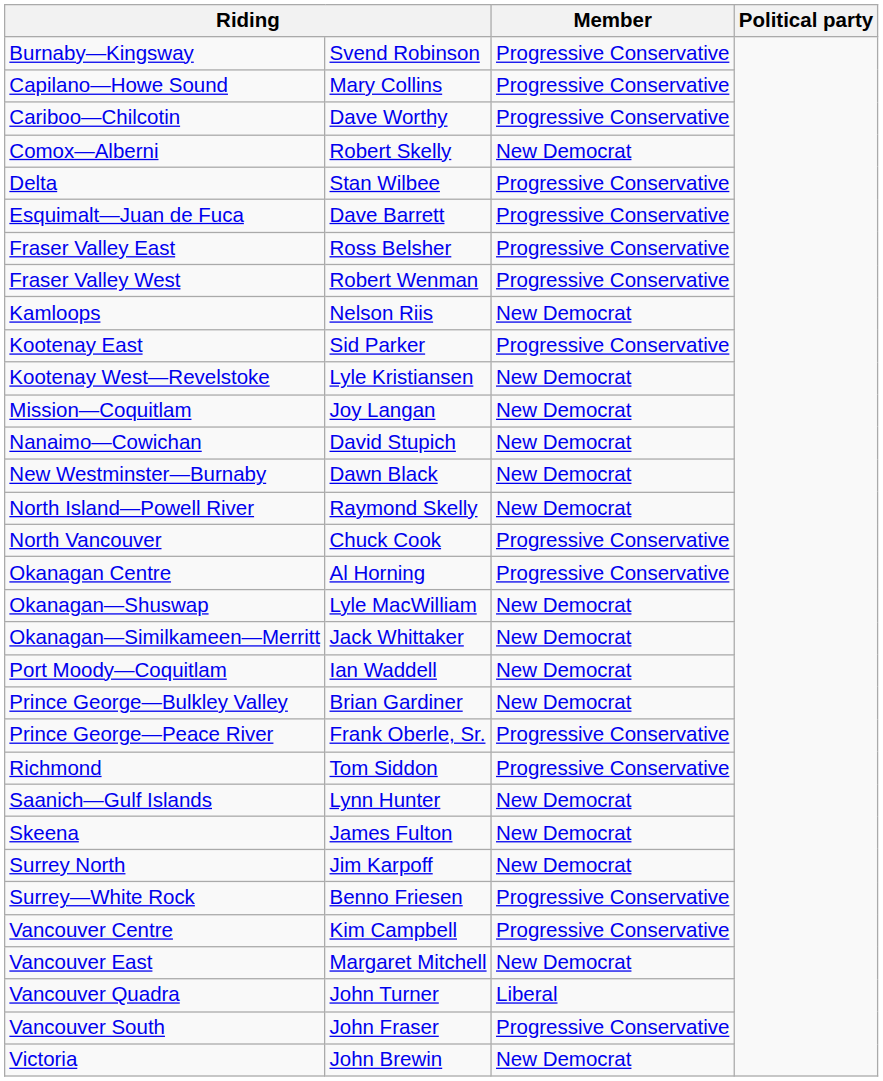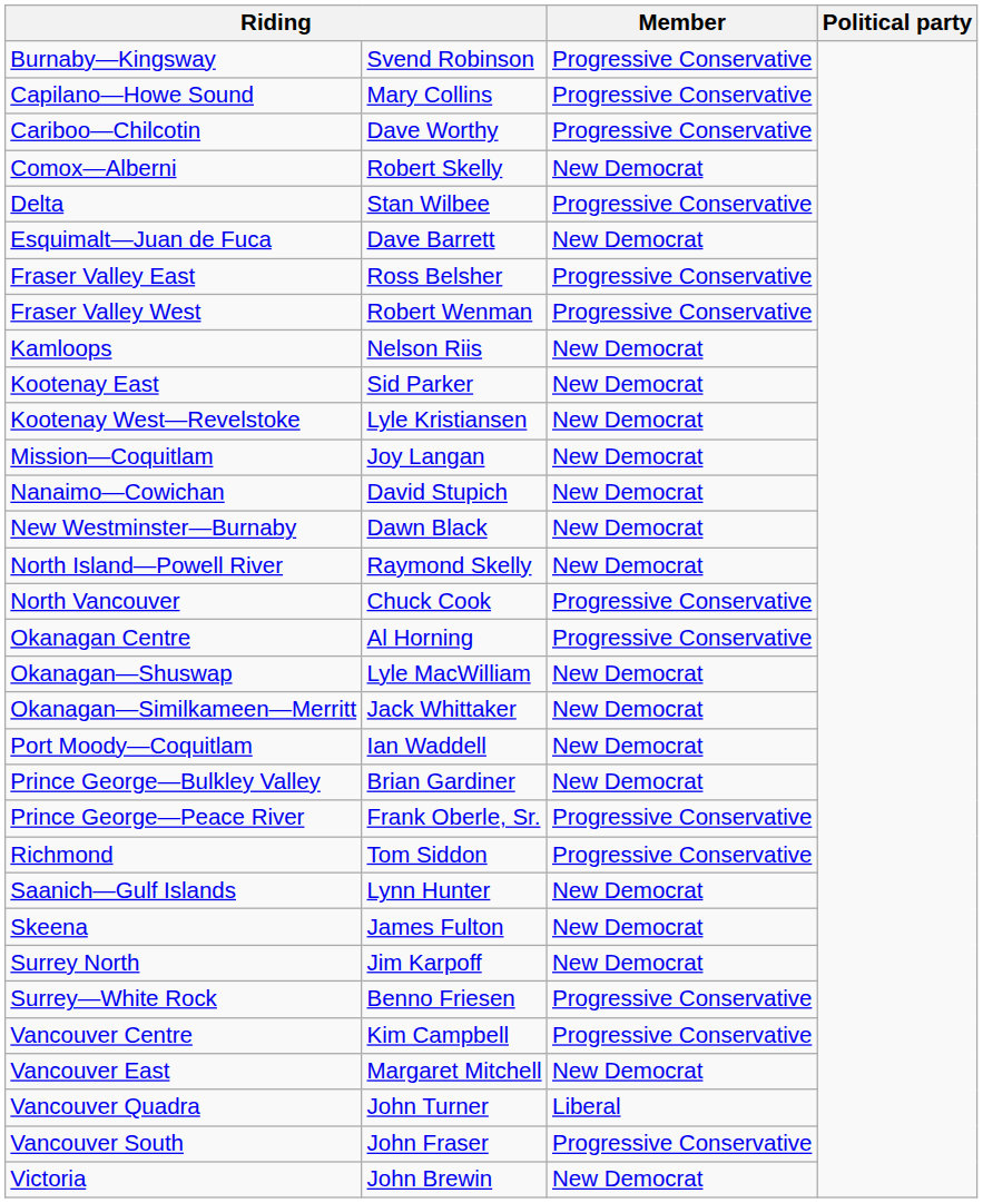 <table class=wikitable>
 <tr>
 <th colspan="2">Riding</th>
 <th>Member</th>
 <th>Political party</th>
 </tr>
 <tr>
 <td><a href='#'>Burnaby—Kingsway</a></td>
 <td><a href='#'>Svend Robinson</a></td>
 <td><a href='#'>Progressive Conservative</a></td>
 </tr>
 <tr>
 <td><a href='#'>Capilano—Howe Sound</a></td>
 <td><a href='#'>Mary Collins</a></td>
 <td><a href='#'>Progressive Conservative</a></td>
 </tr>
 <tr>
 <td><a href='#'>Cariboo—Chilcotin</a></td>
 <td><a href='#'>Dave Worthy</a></td>
 <td><a href='#'>Progressive Conservative</a></td>
 </tr>
 <tr>
 <td><a href='#'>Comox—Alberni</a></td>
 <td><a href='#'>Robert Skelly</a></td>
 <td><a href='#'>New Democrat</a></td>
 </tr>
 <tr>
 <td><a href='#'>Delta</a></td>
 <td><a href='#'>Stan Wilbee</a></td>
 <td><a href='#'>Progressive Conservative</a></td>
 </tr>
 <tr>
 <td><a href='#'>Esquimalt—Juan de Fuca</a></td>
 <td><a href='#'>Dave Barrett</a></td>
-<td><a href='#'>Progressive Conservative</a></td>
+<td><a href='#'>New Democrat</a></td>
 </tr>
 <tr>
 <td><a href='#'>Fraser Valley East</a></td>
 <td><a href='#'>Ross Belsher</a></td>
 <td><a href='#'>Progressive Conservative</a></td>
 </tr>
 <tr>
 <td><a href='#'>Fraser Valley West</a></td>
 <td><a href='#'>Robert Wenman</a></td>
 <td><a href='#'>Progressive Conservative</a></td>
 </tr>
 <tr>
 <td><a href='#'>Kamloops</a></td>
 <td><a href='#'>Nelson Riis</a></td>
 <td><a href='#'>New Democrat</a></td>
 </tr>
 <tr>
 <td><a href='#'>Kootenay East</a></td>
 <td><a href='#'>Sid Parker</a></td>
-<td><a href='#'>Progressive Conservative</a></td>
+<td><a href='#'>New Democrat</a></td>
 </tr>
 <tr>
 <td><a href='#'>Kootenay West—Revelstoke</a></td>
 <td><a href='#'>Lyle Kristiansen</a></td>
 <td><a href='#'>New Democrat</a></td>
 </tr>
 <tr>
 <td><a href='#'>Mission—Coquitlam</a></td>
 <td><a href='#'>Joy Langan</a></td>
 <td><a href='#'>New Democrat</a></td>
 </tr>
 <tr>
 <td><a href='#'>Nanaimo—Cowichan</a></td>
 <td><a href='#'>David Stupich</a></td>
 <td><a href='#'>New Democrat</a></td>
 </tr>
 <tr>
 <td><a href='#'>New Westminster—Burnaby</a></td>
 <td><a href='#'>Dawn Black</a></td>
 <td><a href='#'>New Democrat</a></td>
 </tr>
 <tr>
 <td><a href='#'>North Island—Powell River</a></td>
 <td><a href='#'>Raymond Skelly</a></td>
 <td><a href='#'>New Democrat</a></td>
 </tr>
 <tr>
 <td><a href='#'>North Vancouver</a></td>
 <td><a href='#'>Chuck Cook</a></td>
 <td><a href='#'>Progressive Conservative</a></td>
 </tr>
 <tr>
 <td><a href='#'>Okanagan Centre</a></td>
 <td><a href='#'>Al Horning</a></td>
 <td><a href='#'>Progressive Conservative</a></td>
 </tr>
 <tr>
 <td><a href='#'>Okanagan—Shuswap</a></td>
 <td><a href='#'>Lyle MacWilliam</a></td>
 <td><a href='#'>New Democrat</a></td>
 </tr>
 <tr>
 <td><a href='#'>Okanagan—Similkameen—Merritt</a></td>
 <td><a href='#'>Jack Whittaker</a></td>
 <td><a href='#'>New Democrat</a></td>
 </tr>
 <tr>
 <td><a href='#'>Port Moody—Coquitlam</a></td>
 <td><a href='#'>Ian Waddell</a></td>
 <td><a href='#'>New Democrat</a></td>
 </tr>
 <tr>
 <td><a href='#'>Prince George—Bulkley Valley</a></td>
 <td><a href='#'>Brian Gardiner</a></td>
 <td><a href='#'>New Democrat</a></td>
 </tr>
 <tr>
 <td><a href='#'>Prince George—Peace River</a></td>
 <td><a href='#'>Frank Oberle, Sr.</a></td>
 <td><a href='#'>Progressive Conservative</a></td>
 </tr>
 <tr>
 <td><a href='#'>Richmond</a></td>
 <td><a href='#'>Tom Siddon</a></td>
 <td><a href='#'>Progressive Conservative</a></td>
 </tr>
 <tr>
 <td><a href='#'>Saanich—Gulf Islands</a></td>
 <td><a href='#'>Lynn Hunter</a></td>
 <td><a href='#'>New Democrat</a></td>
 </tr>
 <tr>
 <td><a href='#'>Skeena</a></td>
 <td><a href='#'>James Fulton</a></td>
 <td><a href='#'>New Democrat</a></td>
 </tr>
 <tr>
 <td><a href='#'>Surrey North</a></td>
 <td><a href='#'>Jim Karpoff</a></td>
 <td><a href='#'>New Democrat</a></td>
 </tr>
 <tr>
 <td><a href='#'>Surrey—White Rock</a></td>
 <td><a href='#'>Benno Friesen</a></td>
 <td><a href='#'>Progressive Conservative</a></td>
 </tr>
 <tr>
 <td><a href='#'>Vancouver Centre</a></td>
 <td><a href='#'>Kim Campbell</a></td>
 <td><a href='#'>Progressive Conservative</a></td>
 </tr>
 <tr>
 <td><a href='#'>Vancouver East</a></td>
 <td><a href='#'>Margaret Mitchell</a></td>
 <td><a href='#'>New Democrat</a></td>
 </tr>
 <tr>
 <td><a href='#'>Vancouver Quadra</a></td>
 <td><a href='#'>John Turner</a></td>
 <td><a href='#'>Liberal</a></td>
 </tr>
 <tr>
 <td><a href='#'>Vancouver South</a></td>
 <td><a href='#'>John Fraser</a></td>
 <td><a href='#'>Progressive Conservative</a></td>
 </tr>
 <tr>
 <td><a href='#'>Victoria</a></td>
 <td><a href='#'>John Brewin</a></td>
 <td><a href='#'>New Democrat</a></td>
 </tr>
 </table>
